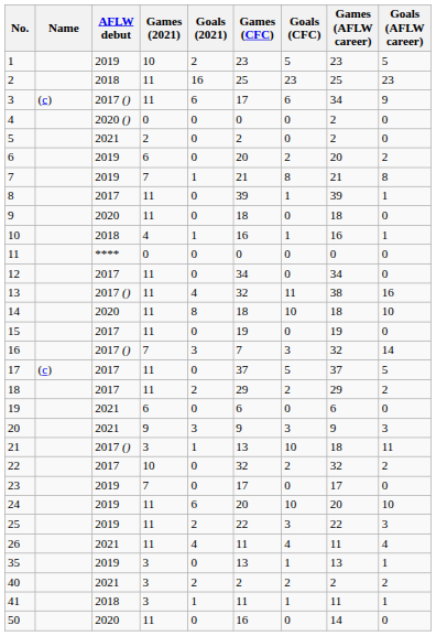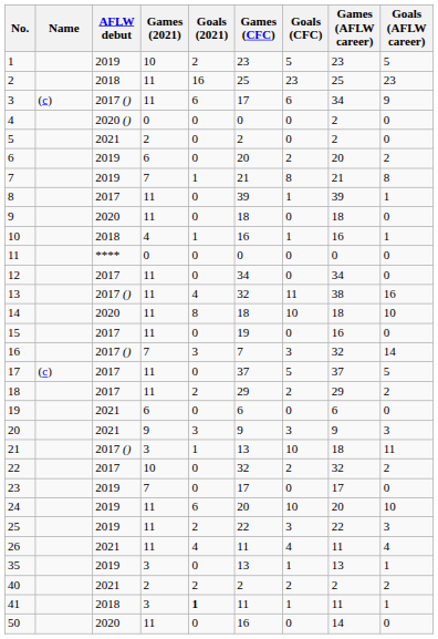 <table class="wikitable sortable" style="width:90%;">
 <tr style="background:#efefef;">
 <th width=2%>No.</th>
 <th width=6%>Name</th>
 <th width=2%><a href='#'>AFLW</a> debut</th>
 <th width=2%>Games (2021)</th>
 <th width=2%>Goals (2021)</th>
 <th width=2%>Games (<a href='#'>CFC</a>)</th>
 <th width=2%>Goals (CFC)</th>
 <th width=2%>Games (AFLW career)</th>
 <th width=2%>Goals (AFLW career)</th>
 </tr>
 <tr>
 <td align=left>1</td>
 <td></td>
 <td>2019</td>
 <td>10</td>
 <td>2</td>
 <td>23</td>
 <td>5</td>
 <td>23</td>
 <td>5</td>
 </tr>
 <tr>
 <td align=left>2</td>
 <td></td>
 <td>2018</td>
 <td>11</td>
 <td>16</td>
 <td>25</td>
 <td>23</td>
 <td>25</td>
 <td>23</td>
 </tr>
 <tr>
 <td align=left>3</td>
 <td> (<a href='#'>c</a>)</td>
 <td>2017 <em>()</em></td>
 <td>11</td>
 <td>6</td>
 <td>17</td>
 <td>6</td>
 <td>34</td>
 <td>9</td>
 </tr>
 <tr>
 <td align=left>4</td>
 <td></td>
 <td>2020 <em>()</em></td>
 <td>0</td>
 <td>0</td>
 <td>0</td>
 <td>0</td>
 <td>2</td>
 <td>0</td>
 </tr>
 <tr>
 <td align=left>5</td>
 <td></td>
 <td>2021</td>
 <td>2</td>
 <td>0</td>
 <td>2</td>
 <td>0</td>
 <td>2</td>
 <td>0</td>
 </tr>
 <tr>
 <td align=left>6</td>
 <td></td>
 <td>2019</td>
 <td>6</td>
 <td>0</td>
 <td>20</td>
 <td>2</td>
 <td>20</td>
 <td>2</td>
 </tr>
 <tr>
 <td align=left>7</td>
 <td></td>
 <td>2019</td>
 <td>7</td>
 <td>1</td>
 <td>21</td>
 <td>8</td>
 <td>21</td>
 <td>8</td>
 </tr>
 <tr>
 <td align=left>8</td>
 <td></td>
 <td>2017</td>
 <td>11</td>
 <td>0</td>
 <td>39</td>
 <td>1</td>
 <td>39</td>
 <td>1</td>
 </tr>
 <tr>
 <td align=left>9</td>
 <td></td>
 <td>2020</td>
 <td>11</td>
 <td>0</td>
 <td>18</td>
 <td>0</td>
 <td>18</td>
 <td>0</td>
 </tr>
 <tr>
 <td align=left>10</td>
 <td></td>
 <td>2018</td>
 <td>4</td>
 <td>1</td>
 <td>16</td>
 <td>1</td>
 <td>16</td>
 <td>1</td>
 </tr>
 <tr>
 <td align=left>11</td>
 <td></td>
 <td>****</td>
 <td>0</td>
 <td>0</td>
 <td>0</td>
 <td>0</td>
 <td>0</td>
 <td>0</td>
 </tr>
 <tr>
 <td align=left>12</td>
 <td></td>
 <td>2017</td>
 <td>11</td>
 <td>0</td>
 <td>34</td>
 <td>0</td>
 <td>34</td>
 <td>0</td>
 </tr>
 <tr>
 <td align=left>13</td>
 <td></td>
 <td>2017 <em>()</em></td>
 <td>11</td>
 <td>4</td>
 <td>32</td>
 <td>11</td>
 <td>38</td>
 <td>16</td>
 </tr>
 <tr>
 <td align=left>14</td>
 <td></td>
 <td>2020</td>
 <td>11</td>
 <td>8</td>
 <td>18</td>
 <td>10</td>
 <td>18</td>
 <td>10</td>
 </tr>
 <tr>
 <td align=left>15</td>
 <td></td>
 <td>2017</td>
 <td>11</td>
 <td>0</td>
 <td>19</td>
 <td>0</td>
-<td>19</td>
+<td>16</td>
 <td>0</td>
 </tr>
 <tr>
 <td align=left>16</td>
 <td></td>
 <td>2017 <em>()</em></td>
 <td>7</td>
 <td>3</td>
 <td>7</td>
 <td>3</td>
 <td>32</td>
 <td>14</td>
 </tr>
 <tr>
 <td align=left>17</td>
 <td> (<a href='#'>c</a>)</td>
 <td>2017</td>
 <td>11</td>
 <td>0</td>
 <td>37</td>
 <td>5</td>
 <td>37</td>
 <td>5</td>
 </tr>
 <tr>
 <td align=left>18</td>
 <td></td>
 <td>2017</td>
 <td>11</td>
 <td>2</td>
 <td>29</td>
 <td>2</td>
 <td>29</td>
 <td>2</td>
 </tr>
 <tr>
 <td align=left>19</td>
 <td></td>
 <td>2021</td>
 <td>6</td>
 <td>0</td>
 <td>6</td>
 <td>0</td>
 <td>6</td>
 <td>0</td>
 </tr>
 <tr>
 <td align=left>20</td>
 <td></td>
 <td>2021</td>
 <td>9</td>
 <td>3</td>
 <td>9</td>
 <td>3</td>
 <td>9</td>
 <td>3</td>
 </tr>
 <tr>
 <td align=left>21</td>
 <td></td>
 <td>2017 <em>()</em></td>
 <td>3</td>
 <td>1</td>
 <td>13</td>
 <td>10</td>
 <td>18</td>
 <td>11</td>
 </tr>
 <tr>
 <td align=left>22</td>
 <td></td>
 <td>2017</td>
 <td>10</td>
 <td>0</td>
 <td>32</td>
 <td>2</td>
 <td>32</td>
 <td>2</td>
 </tr>
 <tr>
 <td align=left>23</td>
 <td></td>
 <td>2019</td>
 <td>7</td>
 <td>0</td>
 <td>17</td>
 <td>0</td>
 <td>17</td>
 <td>0</td>
 </tr>
 <tr>
 <td align=left>24</td>
 <td></td>
 <td>2019</td>
 <td>11</td>
 <td>6</td>
 <td>20</td>
 <td>10</td>
 <td>20</td>
 <td>10</td>
 </tr>
 <tr>
 <td align=left>25</td>
 <td></td>
 <td>2019</td>
 <td>11</td>
 <td>2</td>
 <td>22</td>
 <td>3</td>
 <td>22</td>
 <td>3</td>
 </tr>
 <tr>
 <td align=left>26</td>
 <td></td>
 <td>2021</td>
 <td>11</td>
 <td>4</td>
 <td>11</td>
 <td>4</td>
 <td>11</td>
 <td>4</td>
 </tr>
 <tr>
 <td align=left>35</td>
 <td></td>
 <td>2019</td>
 <td>3</td>
 <td>0</td>
 <td>13</td>
 <td>1</td>
 <td>13</td>
 <td>1</td>
 </tr>
 <tr>
 <td align=left>40</td>
 <td></td>
 <td>2021</td>
-<td>3</td>
+<td>2</td>
 <td>2</td>
 <td>2</td>
 <td>2</td>
 <td>2</td>
 <td>2</td>
 </tr>
 <tr>
 <td align=left>41</td>
 <td></td>
 <td>2018</td>
 <td>3</td>
-<td>1</td>
+<td><strong>1</strong></td>
 <td>11</td>
 <td>1</td>
 <td>11</td>
 <td>1</td>
 </tr>
 <tr>
 <td align=left>50</td>
 <td></td>
 <td>2020</td>
 <td>11</td>
 <td>0</td>
 <td>16</td>
 <td>0</td>
 <td>14</td>
 <td>0</td>
 </tr>
 </table>
